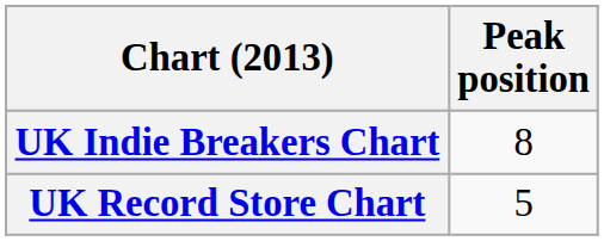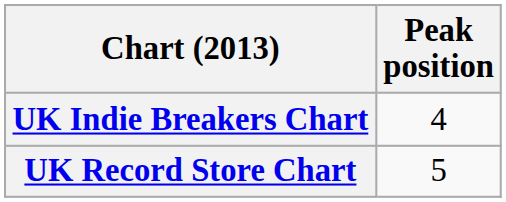 <table class="wikitable sortable plainrowheaders" style="text-align:center">
 <tr>
 <th scope="col">Chart (2013)</th>
 <th scope="col">Peak<br>position</th>
 </tr>
 <tr>
 <th scope="row"><a href='#'>UK Indie Breakers Chart</a></th>
-<td>8</td>
+<td>4</td>
 </tr>
 <tr>
 <th scope="row"><a href='#'>UK Record Store Chart</a></th>
 <td>5</td>
 </tr>
 </table>
